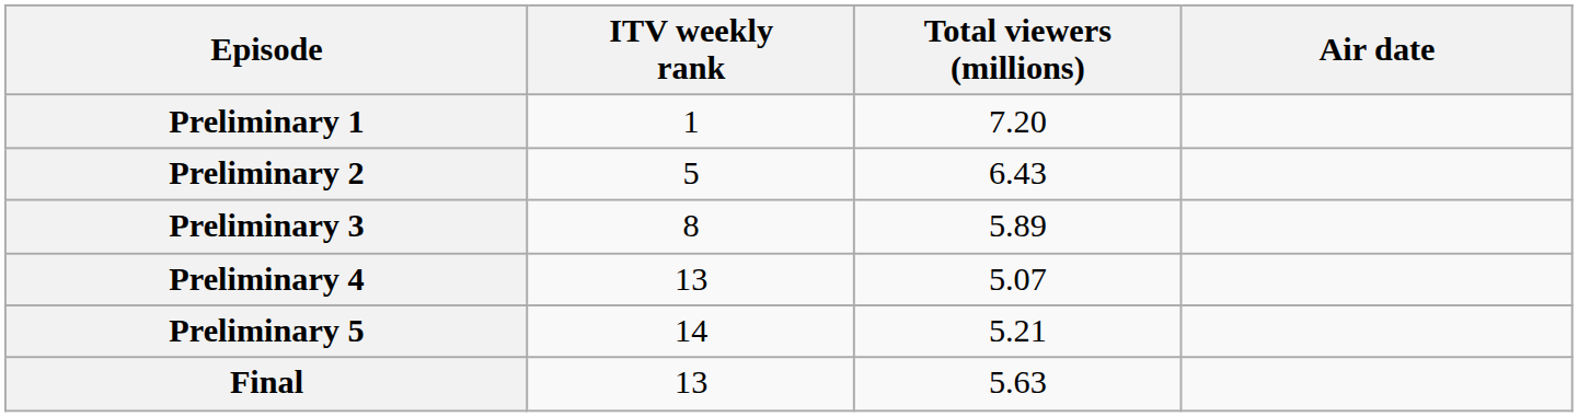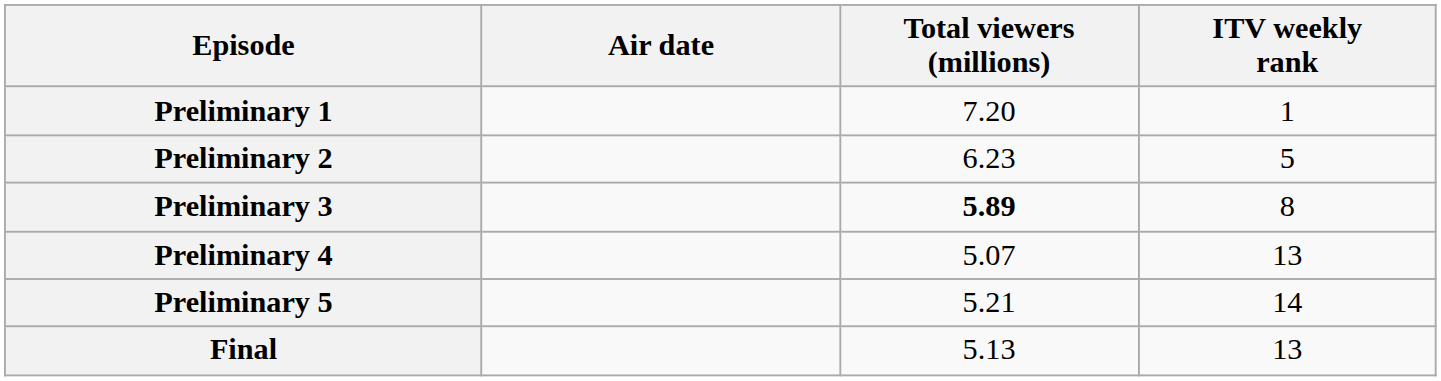 <table class="wikitable sortable" style="text-align:center; width:60%;">
 <tr>
 <th scope="col" style="width:16%">Episode</th>
+<th scope="col" style="width:12%">Air date</th>
+<th scope="col" style="width:10%">Total viewers (millions)  </th>
 <th scope="col" style="width:10%">ITV weekly<br>rank </th>
-<th scope="col" style="width:10%">Total viewers (millions)  </th>
-<th scope="col" style="width:12%">Air date</th>
 </tr>
 <tr>
 <th>Preliminary 1</th>
+<td></td>
+<td>7.20</td>
 <td>1</td>
-<td>7.20</td>
-<td></td>
 </tr>
 <tr>
 <th>Preliminary 2</th>
+<td></td>
+<td>6.23</td>
 <td>5</td>
-<td>6.43</td>
-<td></td>
 </tr>
 <tr>
 <th>Preliminary 3</th>
+<td></td>
+<td><strong>5.89</strong></td>
 <td>8</td>
-<td>5.89</td>
-<td></td>
 </tr>
 <tr>
 <th>Preliminary 4</th>
+<td></td>
+<td>5.07</td>
 <td>13</td>
-<td>5.07</td>
-<td></td>
 </tr>
 <tr>
 <th>Preliminary 5</th>
+<td></td>
+<td>5.21</td>
 <td>14</td>
-<td>5.21</td>
-<td></td>
 </tr>
 <tr>
 <th>Final</th>
+<td></td>
+<td>5.13</td>
 <td>13</td>
-<td>5.63</td>
-<td></td>
 </tr>
 </table>
